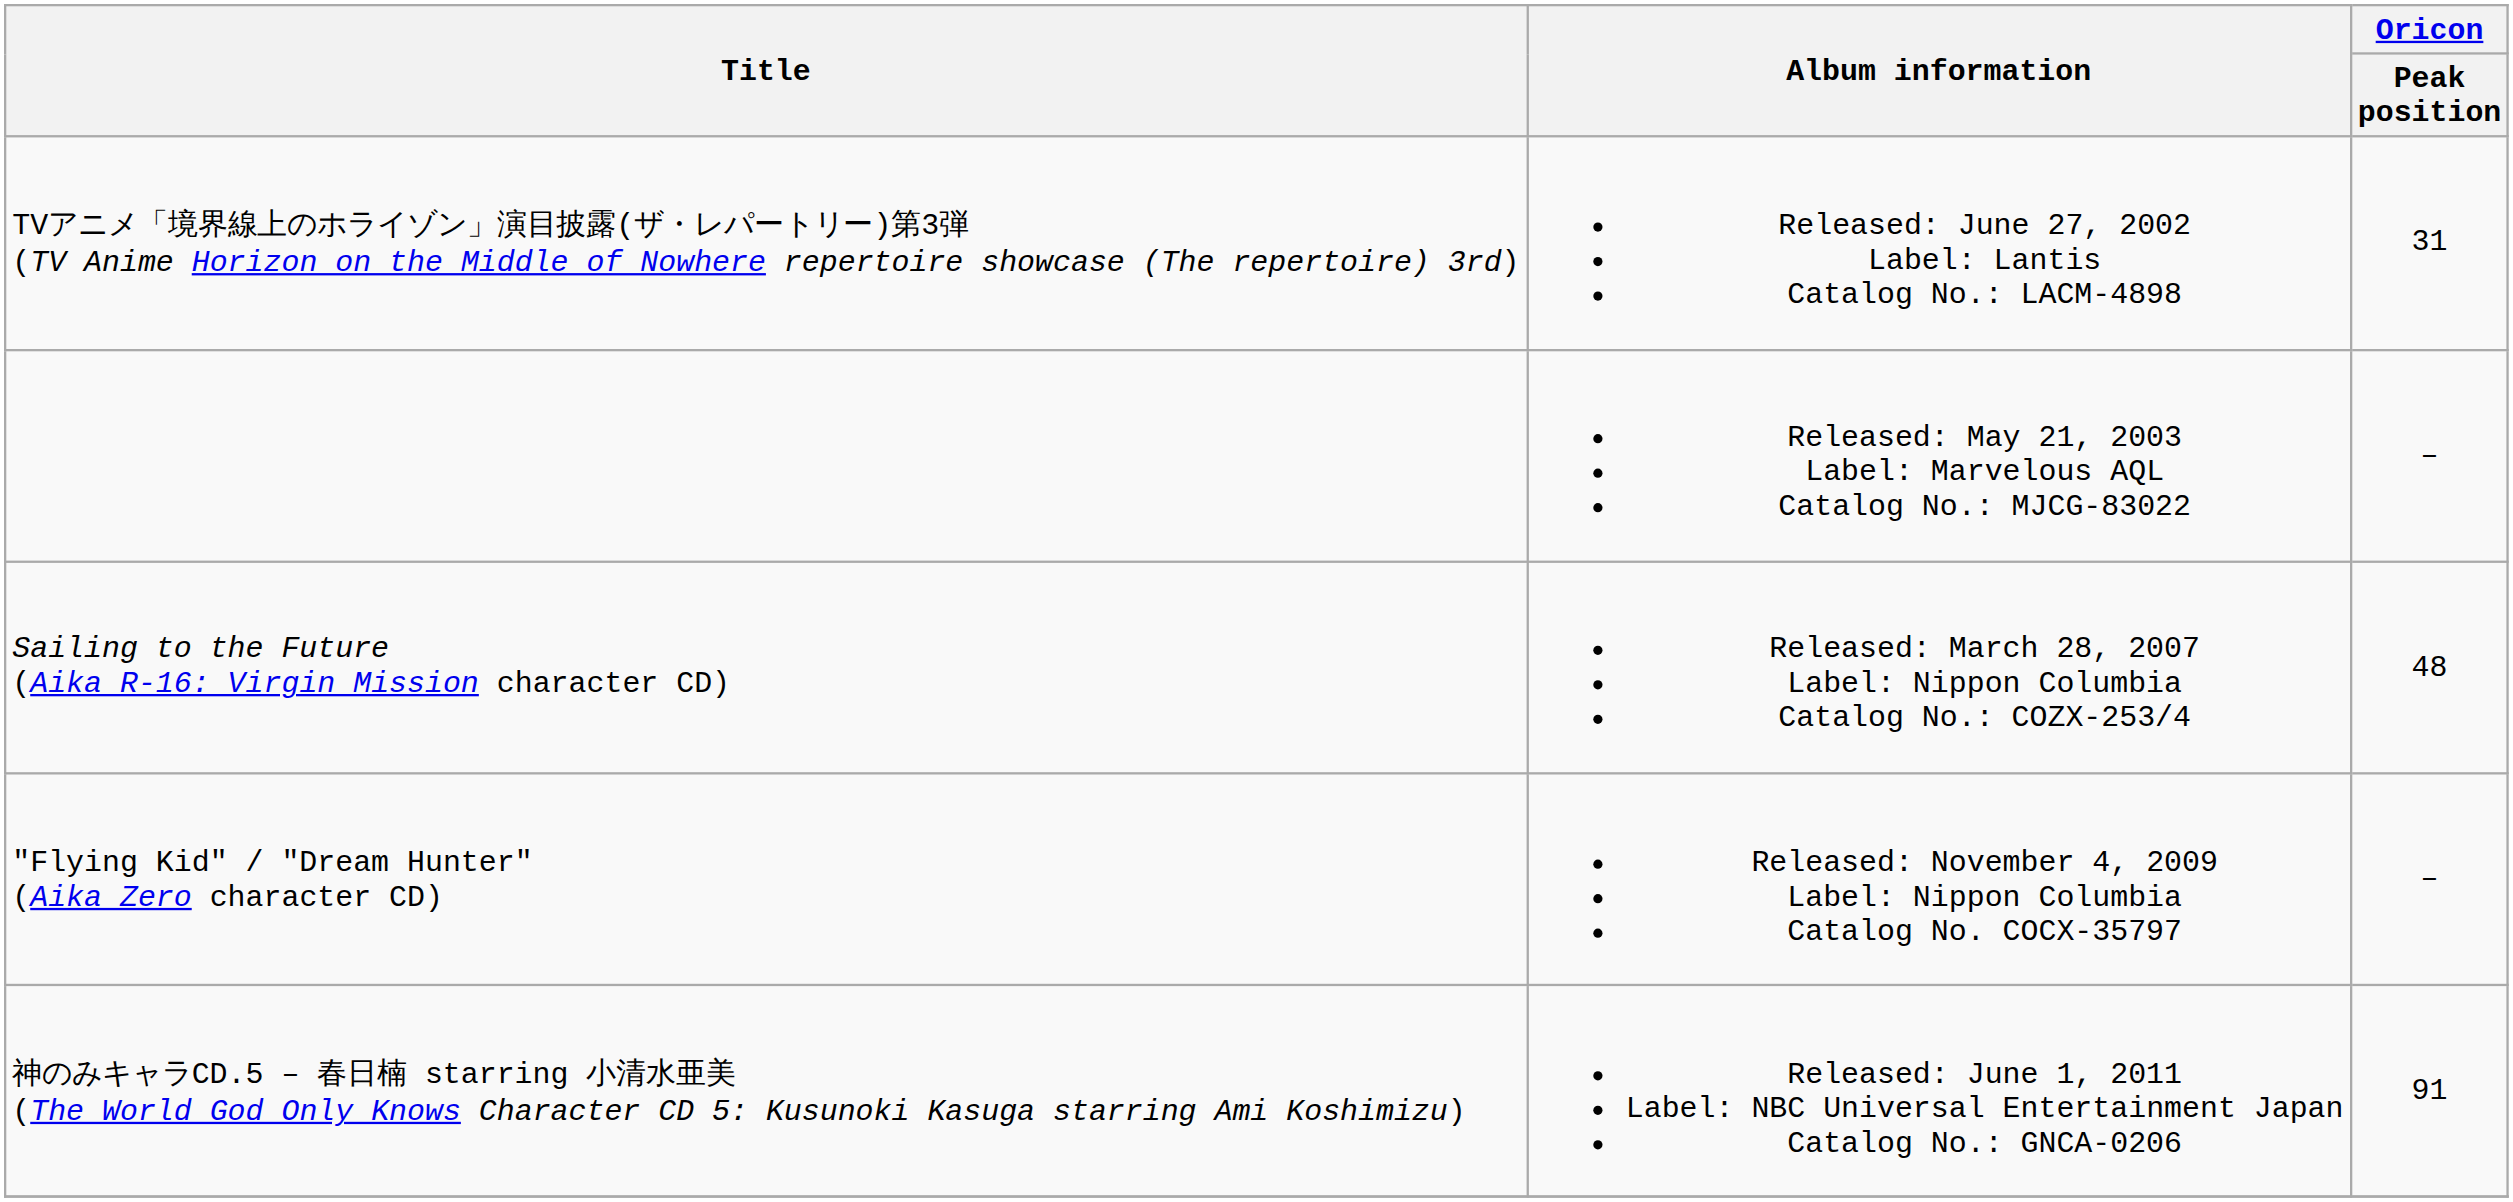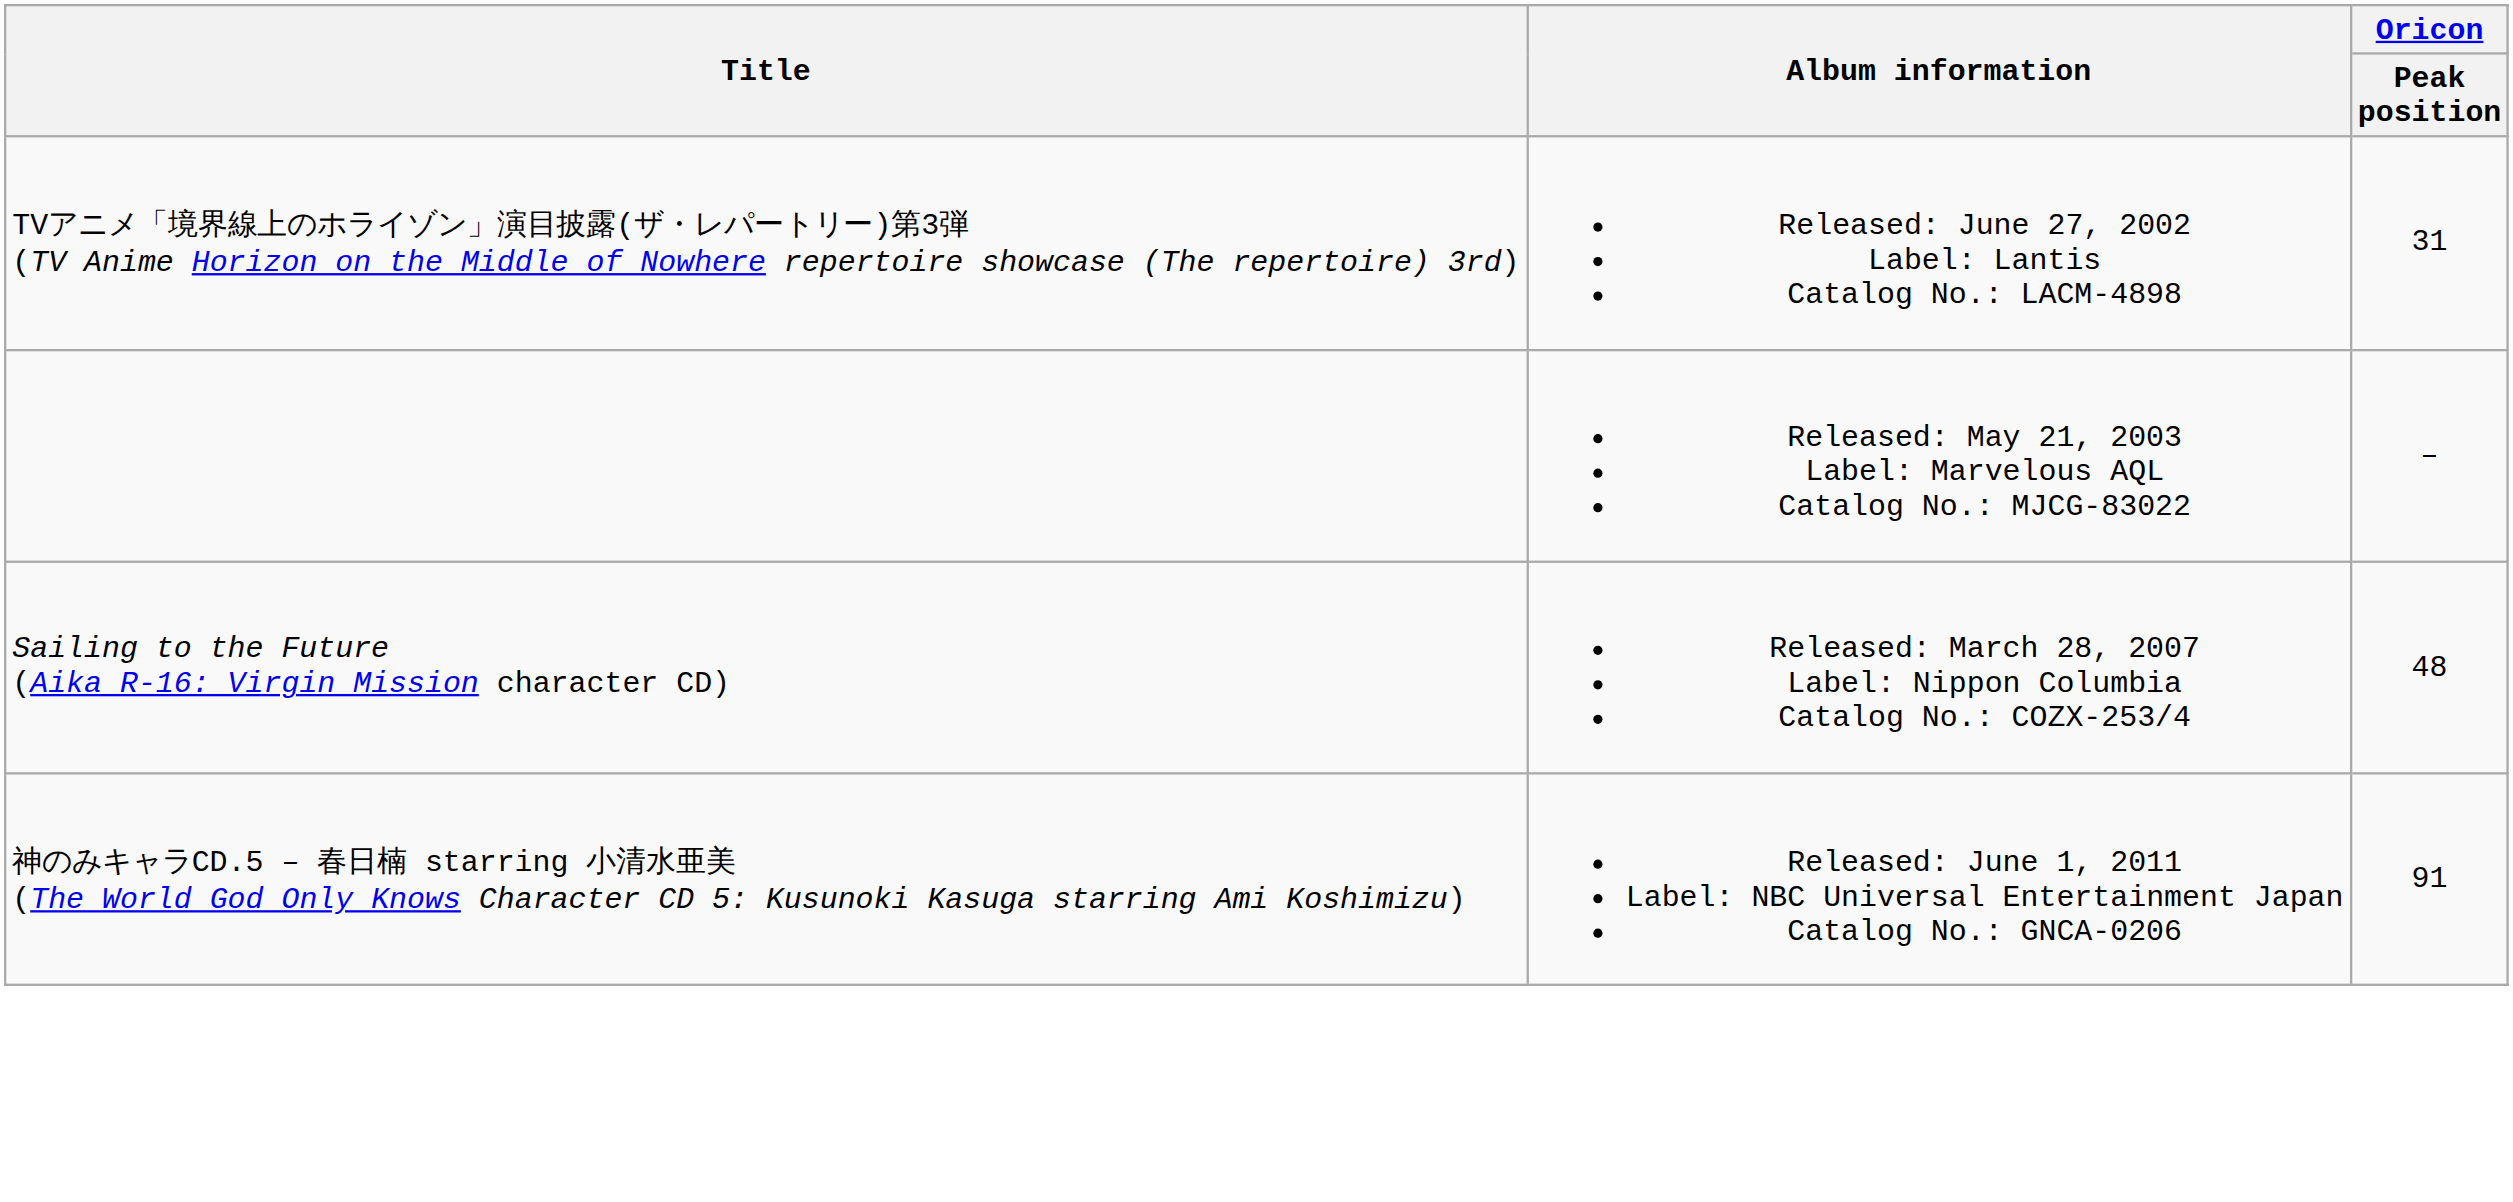 <table class="wikitable plainrowheaders" style="text-align:center">
 <tr>
 <th rowspan=2; style=>Title</th>
 <th rowspan=2;>Album information</th>
 <th colspan=1; style=><a href='#'>Oricon</a></th>
 </tr>
 <tr>
 <th style=>Peak<br>position</th>
 </tr>
 <tr>
 <td align=left>TVアニメ「境界線上のホライゾン」演目披露(ザ・レパートリー)第3弾<br>(<em>TV Anime <a href='#'>Horizon on the Middle of Nowhere</a> repertoire showcase (The repertoire) 3rd</em>)</td>
 <td><br><ul><li>Released: June 27, 2002</li><li>Label: Lantis</li><li>Catalog No.: LACM-4898</li></ul></td>
 <td>31</td>
 </tr>
 <tr>
 <td align=left></td>
 <td><br><ul><li>Released: May 21, 2003</li><li>Label: Marvelous AQL</li><li>Catalog No.: MJCG-83022</li></ul></td>
 <td>–</td>
 </tr>
 <tr>
 <td align=left><em>Sailing to the Future</em><br>(<em><a href='#'>Aika R-16: Virgin Mission</a></em> character CD)</td>
 <td><br><ul><li>Released: March 28, 2007</li><li>Label: Nippon Columbia</li><li>Catalog No.: COZX-253/4</li></ul></td>
 <td>48</td>
 </tr>
 <tr>
-<td align=left>"Flying Kid" / "Dream Hunter"<br>(<em><a href='#'>Aika Zero</a></em> character CD)</td>
-<td><br><ul><li>Released: November 4, 2009</li><li>Label: Nippon Columbia</li><li>Catalog No. COCX-35797</li></ul></td>
-<td>–</td>
-</tr>
-<tr>
 <td align=left>神のみキャラCD.5 – 春日楠 starring 小清水亜美<br>(<em><a href='#'>The World God Only Knows</a> Character CD 5: Kusunoki Kasuga starring Ami Koshimizu</em>)</td>
 <td><br><ul><li>Released: June 1, 2011</li><li>Label: NBC Universal Entertainment Japan</li><li>Catalog No.: GNCA-0206</li></ul></td>
 <td>91</td>
 </tr>
 <tr>
 </tr>
 </table>
